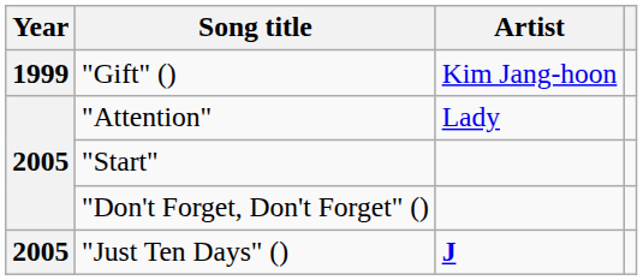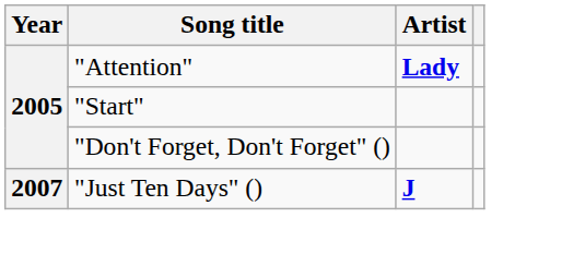 <table class="wikitable plainrowheaders sortable">
 <tr>
 <th scope="col">Year</th>
 <th scope="col">Song title</th>
 <th scope="col">Artist</th>
 <th scope="col" class="unsortable"></th>
 </tr>
 <tr>
-<th scope="row">1999</th>
-<td>"Gift" ()</td>
-<td><a href='#'>Kim Jang-hoon</a></td>
-<td style="text-align:center"></td>
-</tr>
-<tr>
 <th scope="row"  rowspan="3">2005</th>
 <td>"Attention"</td>
-<td><a href='#'>Lady</a></td>
+<td><strong><a href='#'>Lady</a></strong></td>
 <td style="text-align:center"></td>
 </tr>
 <tr>
 <td>"Start"</td>
 <td></td>
 <td style="text-align:center"></td>
 </tr>
 <tr>
 <td>"Don't Forget, Don't Forget" ()</td>
 <td></td>
 <td style="text-align:center"></td>
 </tr>
 <tr>
-<th scope="row">2005</th>
+<th scope="row">2007</th>
 <td>"Just Ten Days" ()</td>
 <td><strong><a href='#'>J</a></strong></td>
 <td style="text-align:center"></td>
 </tr>
 </table>
